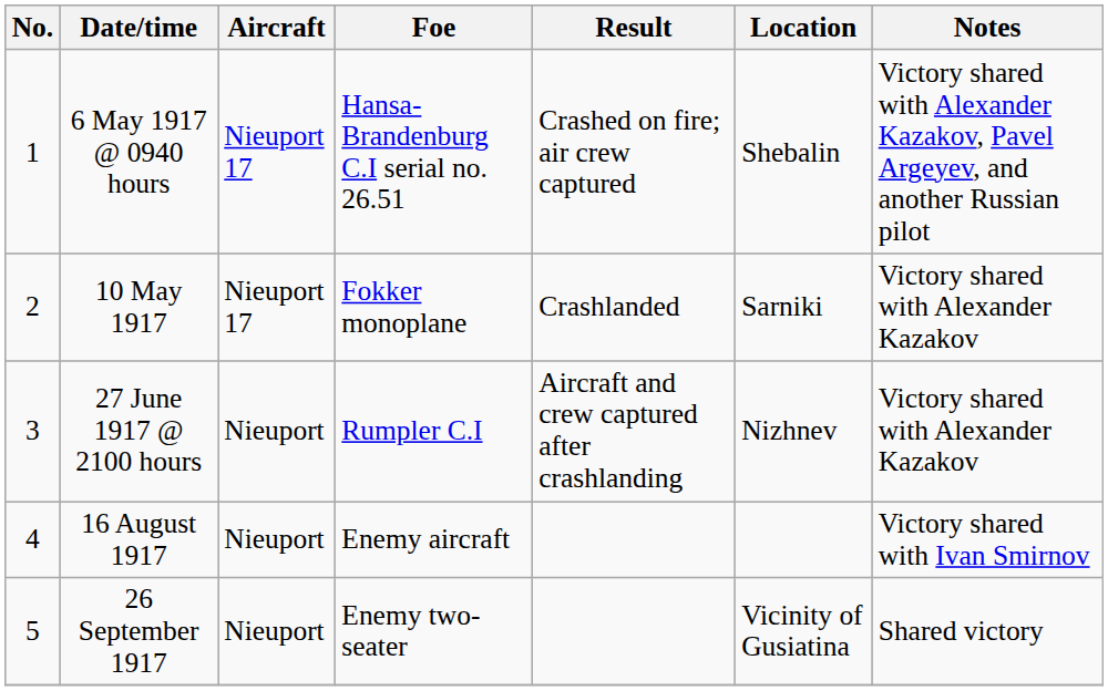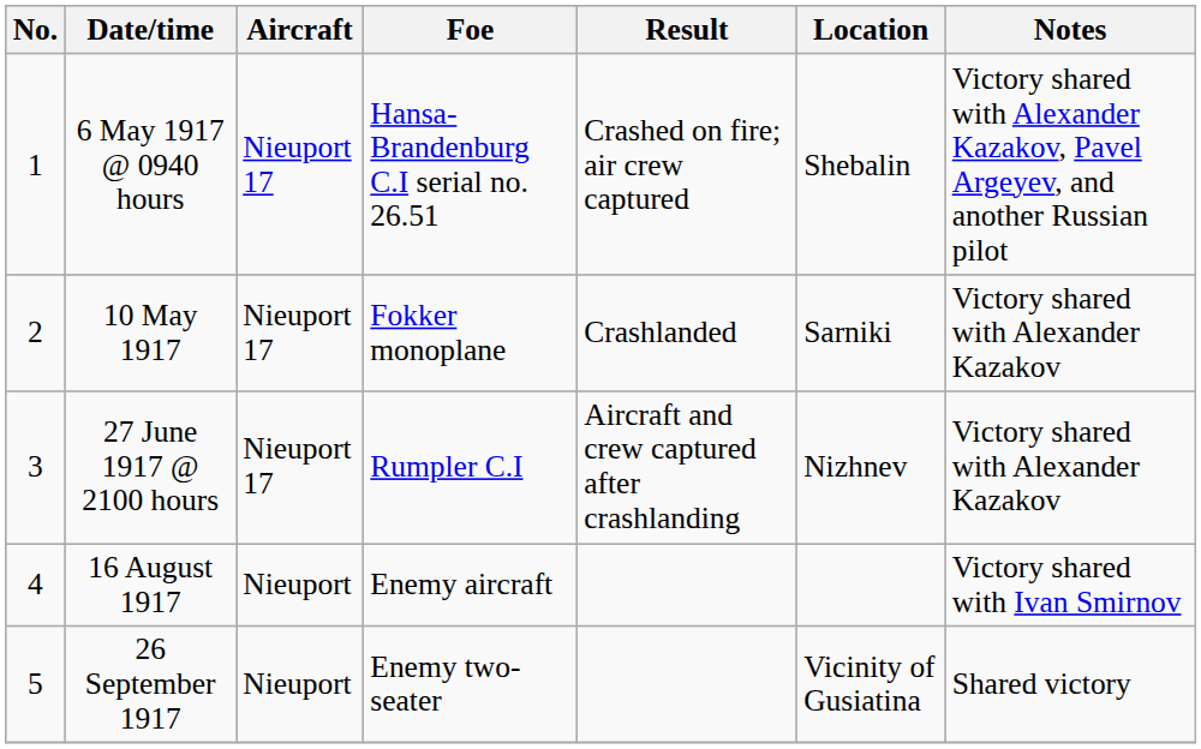 <table class="wikitable" border="1" style="margin: 1em auto 1em auto">
 <tr>
 <th>No.</th>
 <th>Date/time</th>
 <th>Aircraft</th>
 <th>Foe</th>
 <th>Result</th>
 <th>Location</th>
 <th>Notes</th>
 </tr>
 <tr>
 <td align="center">1</td>
 <td align="center">6 May 1917 @ 0940 hours</td>
 <td><a href='#'>Nieuport 17</a></td>
 <td><a href='#'>Hansa-Brandenburg C.I</a> serial no. 26.51</td>
 <td>Crashed on fire; air crew captured</td>
 <td>Shebalin</td>
 <td>Victory shared with <a href='#'>Alexander Kazakov</a>, <a href='#'>Pavel Argeyev</a>, and another Russian pilot</td>
 </tr>
 <tr>
 <td align="center">2</td>
 <td align="center">10 May 1917</td>
 <td>Nieuport 17</td>
 <td><a href='#'>Fokker</a> monoplane</td>
 <td>Crashlanded</td>
 <td>Sarniki</td>
 <td>Victory shared with Alexander Kazakov</td>
 </tr>
 <tr>
 <td align="center">3</td>
 <td align="center">27 June 1917 @ 2100 hours</td>
-<td>Nieuport</td>
+<td>Nieuport 17</td>
 <td><a href='#'>Rumpler C.I</a></td>
 <td>Aircraft and crew captured after crashlanding</td>
 <td>Nizhnev</td>
 <td>Victory shared with Alexander Kazakov</td>
 </tr>
 <tr>
 <td align="center">4</td>
 <td align="center">16 August 1917</td>
 <td>Nieuport</td>
 <td>Enemy aircraft</td>
 <td></td>
 <td></td>
 <td>Victory shared with <a href='#'>Ivan Smirnov</a></td>
 </tr>
 <tr>
 <td align="center">5</td>
 <td align="center">26 September 1917</td>
 <td>Nieuport</td>
 <td>Enemy two-seater</td>
 <td></td>
 <td>Vicinity of Gusiatina</td>
 <td>Shared victory</td>
 </tr>
 <tr>
 </tr>
 </table>
